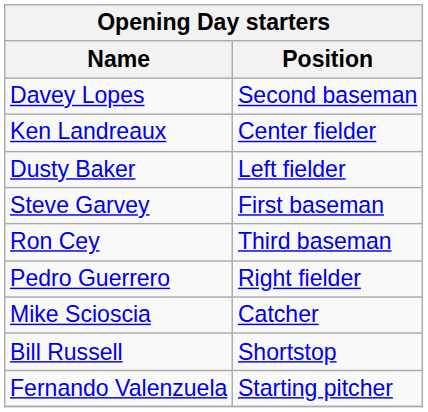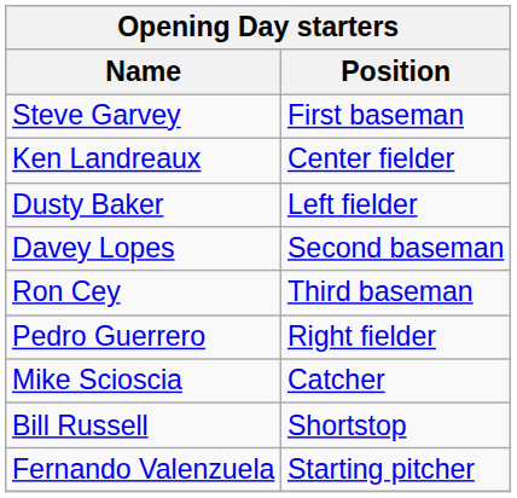 <table class="wikitable" style="text-align:left">
 <tr>
 <th colspan="2">Opening Day starters</th>
 </tr>
 <tr>
 <th>Name</th>
 <th>Position</th>
 </tr>
 <tr>
-<td><a href='#'>Davey Lopes</a></td>
-<td><a href='#'>Second baseman</a></td>
+<td><a href='#'>Steve Garvey</a></td>
+<td><a href='#'>First baseman</a></td>
 </tr>
 <tr>
 <td><a href='#'>Ken Landreaux</a></td>
 <td><a href='#'>Center fielder</a></td>
 </tr>
 <tr>
 <td><a href='#'>Dusty Baker</a></td>
 <td><a href='#'>Left fielder</a></td>
 </tr>
 <tr>
-<td><a href='#'>Steve Garvey</a></td>
-<td><a href='#'>First baseman</a></td>
+<td><a href='#'>Davey Lopes</a></td>
+<td><a href='#'>Second baseman</a></td>
 </tr>
 <tr>
 <td><a href='#'>Ron Cey</a></td>
 <td><a href='#'>Third baseman</a></td>
 </tr>
 <tr>
 <td><a href='#'>Pedro Guerrero</a></td>
 <td><a href='#'>Right fielder</a></td>
 </tr>
 <tr>
 <td><a href='#'>Mike Scioscia</a></td>
 <td><a href='#'>Catcher</a></td>
 </tr>
 <tr>
 <td><a href='#'>Bill Russell</a></td>
 <td><a href='#'>Shortstop</a></td>
 </tr>
 <tr>
 <td><a href='#'>Fernando Valenzuela</a></td>
 <td><a href='#'>Starting pitcher</a></td>
 </tr>
 <tr>
 </tr>
 </table>
